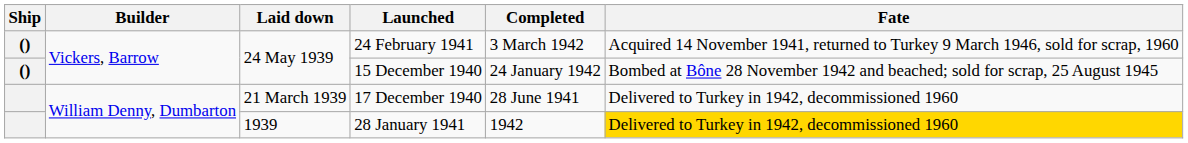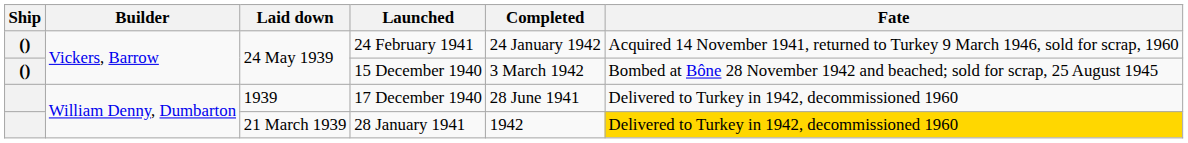 <table class="wikitable plainrowheaders">
 <tr>
 <th scope="col">Ship</th>
 <th scope="col">Builder</th>
 <th scope="col">Laid down</th>
 <th scope="col">Launched</th>
 <th scope="col">Completed</th>
 <th scope="col">Fate</th>
 </tr>
 <tr>
 <th scope="row"> ()</th>
 <td rowspan=2><a href='#'>Vickers</a>, <a href='#'>Barrow</a></td>
 <td rowspan="2">24 May 1939</td>
 <td>24 February 1941</td>
-<td>3 March 1942</td>
+<td>24 January 1942</td>
 <td>Acquired 14 November 1941, returned to Turkey 9 March 1946, sold for scrap, 1960</td>
 </tr>
 <tr>
 <th scope="row"> ()</th>
 <td>15 December 1940</td>
-<td>24 January 1942</td>
+<td>3 March 1942</td>
 <td>Bombed at <a href='#'>Bône</a> 28 November 1942 and beached; sold for scrap, 25 August 1945</td>
 </tr>
 <tr>
 <th scope="row"></th>
 <td rowspan=2><a href='#'>William Denny</a>, <a href='#'>Dumbarton</a></td>
-<td>21 March 1939</td>
+<td>1939</td>
 <td>17 December 1940</td>
 <td>28 June 1941</td>
 <td>Delivered to Turkey in 1942, decommissioned 1960</td>
 </tr>
 <tr>
 <th scope="row"></th>
-<td>1939</td>
+<td>21 March 1939</td>
 <td>28 January 1941</td>
 <td>1942</td>
 <td style="background: gold;">Delivered to Turkey in 1942, decommissioned 1960</td>
 </tr>
 </table>
